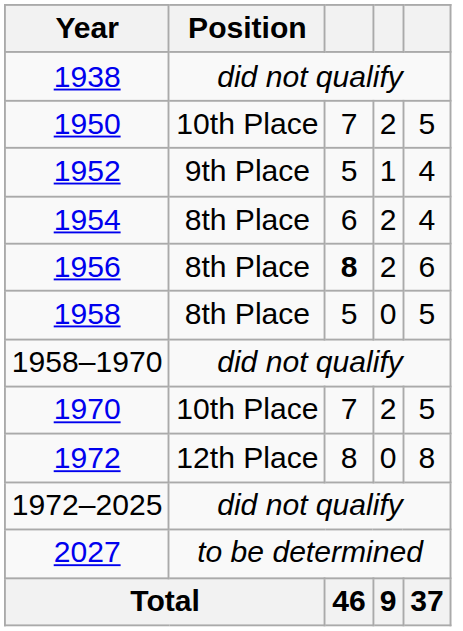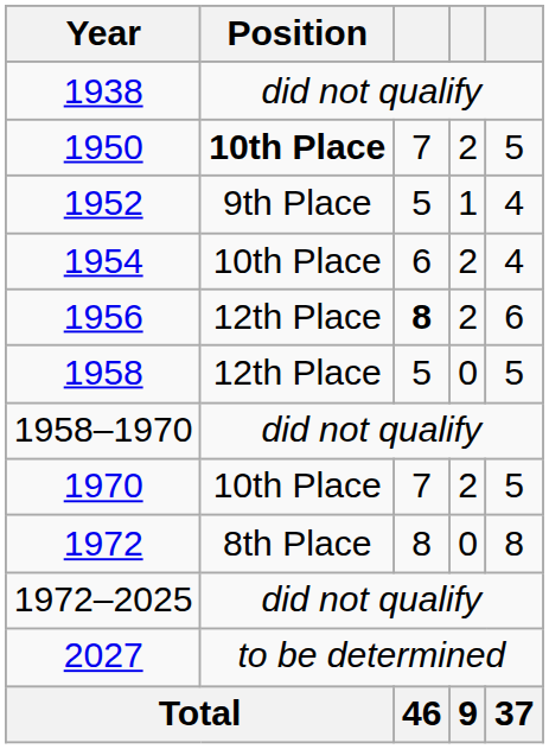 <table class="wikitable" style="text-align: center;">
 <tr>
 <th>Year</th>
 <th>Position</th>
 <th></th>
 <th></th>
 <th></th>
 </tr>
 <tr>
 <td> <a href='#'>1938</a></td>
 <td colspan=4><em>did not qualify</em></td>
 </tr>
 <tr>
 <td> <a href='#'>1950</a></td>
-<td>10th Place</td>
+<td><strong>10th Place</strong></td>
 <td>7</td>
 <td>2</td>
 <td>5</td>
 </tr>
 <tr>
 <td> <a href='#'>1952</a></td>
 <td>9th Place</td>
 <td>5</td>
 <td>1</td>
 <td>4</td>
 </tr>
 <tr>
 <td> <a href='#'>1954</a></td>
-<td>8th Place</td>
+<td>10th Place</td>
 <td>6</td>
 <td>2</td>
 <td>4</td>
 </tr>
 <tr>
 <td> <a href='#'>1956</a></td>
-<td>8th Place</td>
+<td>12th Place</td>
 <td><strong>8</strong></td>
 <td>2</td>
 <td>6</td>
 </tr>
 <tr>
 <td> <a href='#'>1958</a></td>
-<td>8th Place</td>
+<td>12th Place</td>
 <td>5</td>
 <td>0</td>
 <td>5</td>
 </tr>
 <tr>
 <td>1958–1970</td>
 <td colspan=4><em>did not qualify</em></td>
 </tr>
 <tr>
 <td> <a href='#'>1970</a></td>
 <td>10th Place</td>
 <td>7</td>
 <td>2</td>
 <td>5</td>
 </tr>
 <tr>
 <td> <a href='#'>1972</a></td>
-<td>12th Place</td>
+<td>8th Place</td>
 <td>8</td>
 <td>0</td>
 <td>8</td>
 </tr>
 <tr>
 <td>1972–2025</td>
 <td colspan=4><em>did not qualify</em></td>
 </tr>
 <tr>
 <td> <a href='#'>2027</a></td>
 <td colspan=8><em>to be determined</em></td>
 </tr>
 <tr>
 <th colspan=2>Total</th>
 <th>46</th>
 <th>9</th>
 <th>37</th>
 </tr>
 </table>
